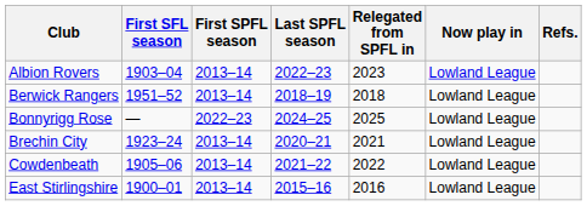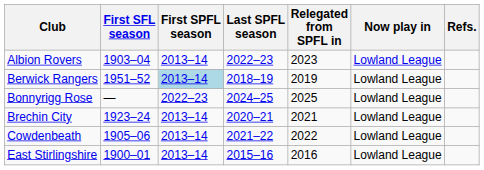 <table class=wikitable>
 <tr>
 <th>Club</th>
 <th><a href='#'>First SFL<br>season</a></th>
 <th>First SPFL<br>season</th>
 <th>Last SPFL<br>season</th>
 <th>Relegated<br>from<br>SPFL in</th>
 <th>Now play in</th>
 <th>Refs.</th>
 </tr>
 <tr>
 <td><a href='#'>Albion Rovers</a></td>
 <td><a href='#'>1903–04</a></td>
 <td><a href='#'>2013–14</a></td>
 <td><a href='#'>2022–23</a></td>
 <td>2023</td>
 <td><a href='#'>Lowland League</a></td>
 <td></td>
 </tr>
 <tr>
 <td><a href='#'>Berwick Rangers</a></td>
 <td><a href='#'>1951–52</a></td>
-<td><a href='#'>2013–14</a></td>
+<td style="background: lightblue;"><a href='#'>2013–14</a></td>
 <td><a href='#'>2018–19</a></td>
-<td>2018</td>
+<td>2019</td>
 <td>Lowland League</td>
 <td></td>
 </tr>
 <tr>
 <td><a href='#'>Bonnyrigg Rose</a></td>
 <td>—</td>
 <td><a href='#'>2022–23</a></td>
 <td><a href='#'>2024–25</a></td>
 <td>2025</td>
 <td>Lowland League</td>
 <td></td>
 </tr>
 <tr>
 <td><a href='#'>Brechin City</a></td>
 <td><a href='#'>1923–24</a></td>
 <td><a href='#'>2013–14</a></td>
 <td><a href='#'>2020–21</a></td>
 <td>2021</td>
 <td>Lowland League</td>
 <td></td>
 </tr>
 <tr>
 <td><a href='#'>Cowdenbeath</a></td>
 <td><a href='#'>1905–06</a></td>
 <td><a href='#'>2013–14</a></td>
 <td><a href='#'>2021–22</a></td>
 <td>2022</td>
 <td>Lowland League</td>
 <td></td>
 </tr>
 <tr>
 <td><a href='#'>East Stirlingshire</a></td>
 <td><a href='#'>1900–01</a></td>
 <td><a href='#'>2013–14</a></td>
 <td><a href='#'>2015–16</a></td>
 <td>2016</td>
 <td>Lowland League</td>
 <td></td>
 </tr>
 </table>
